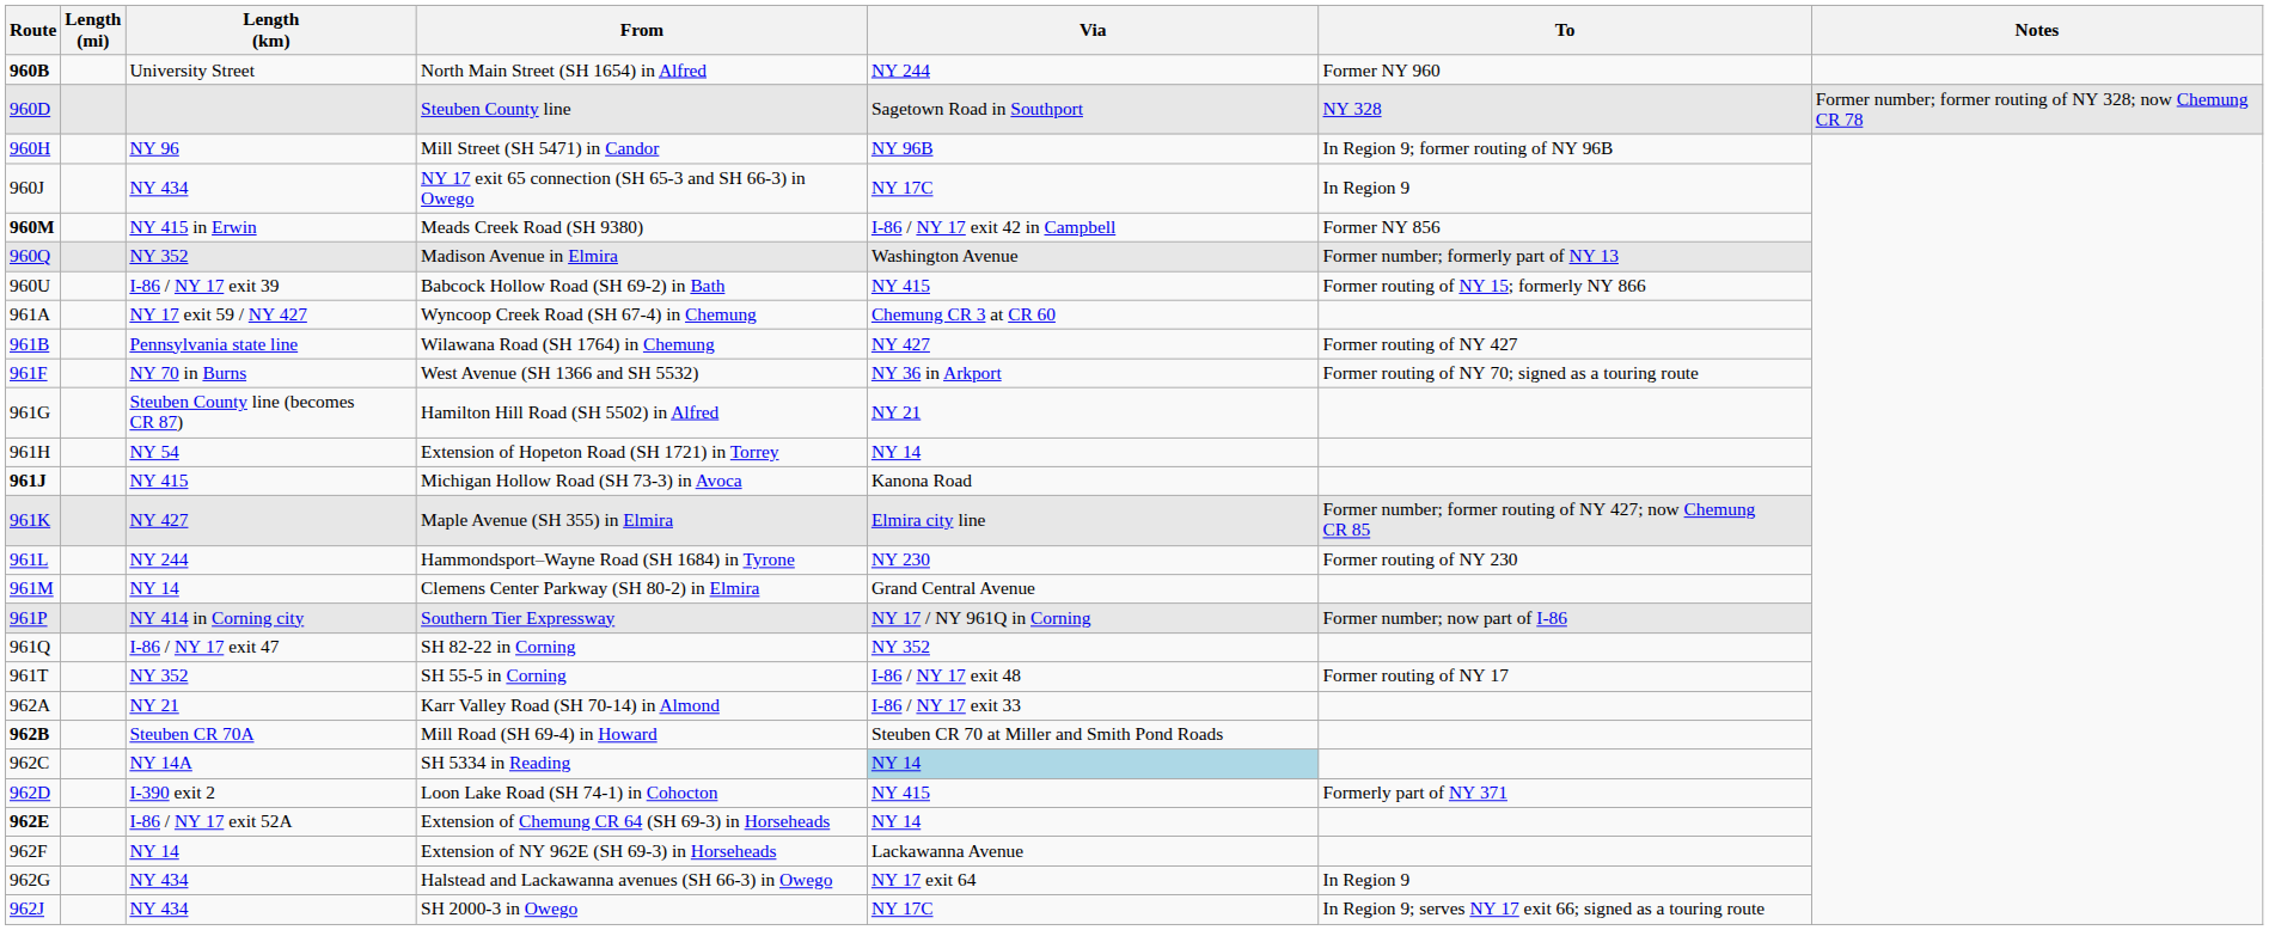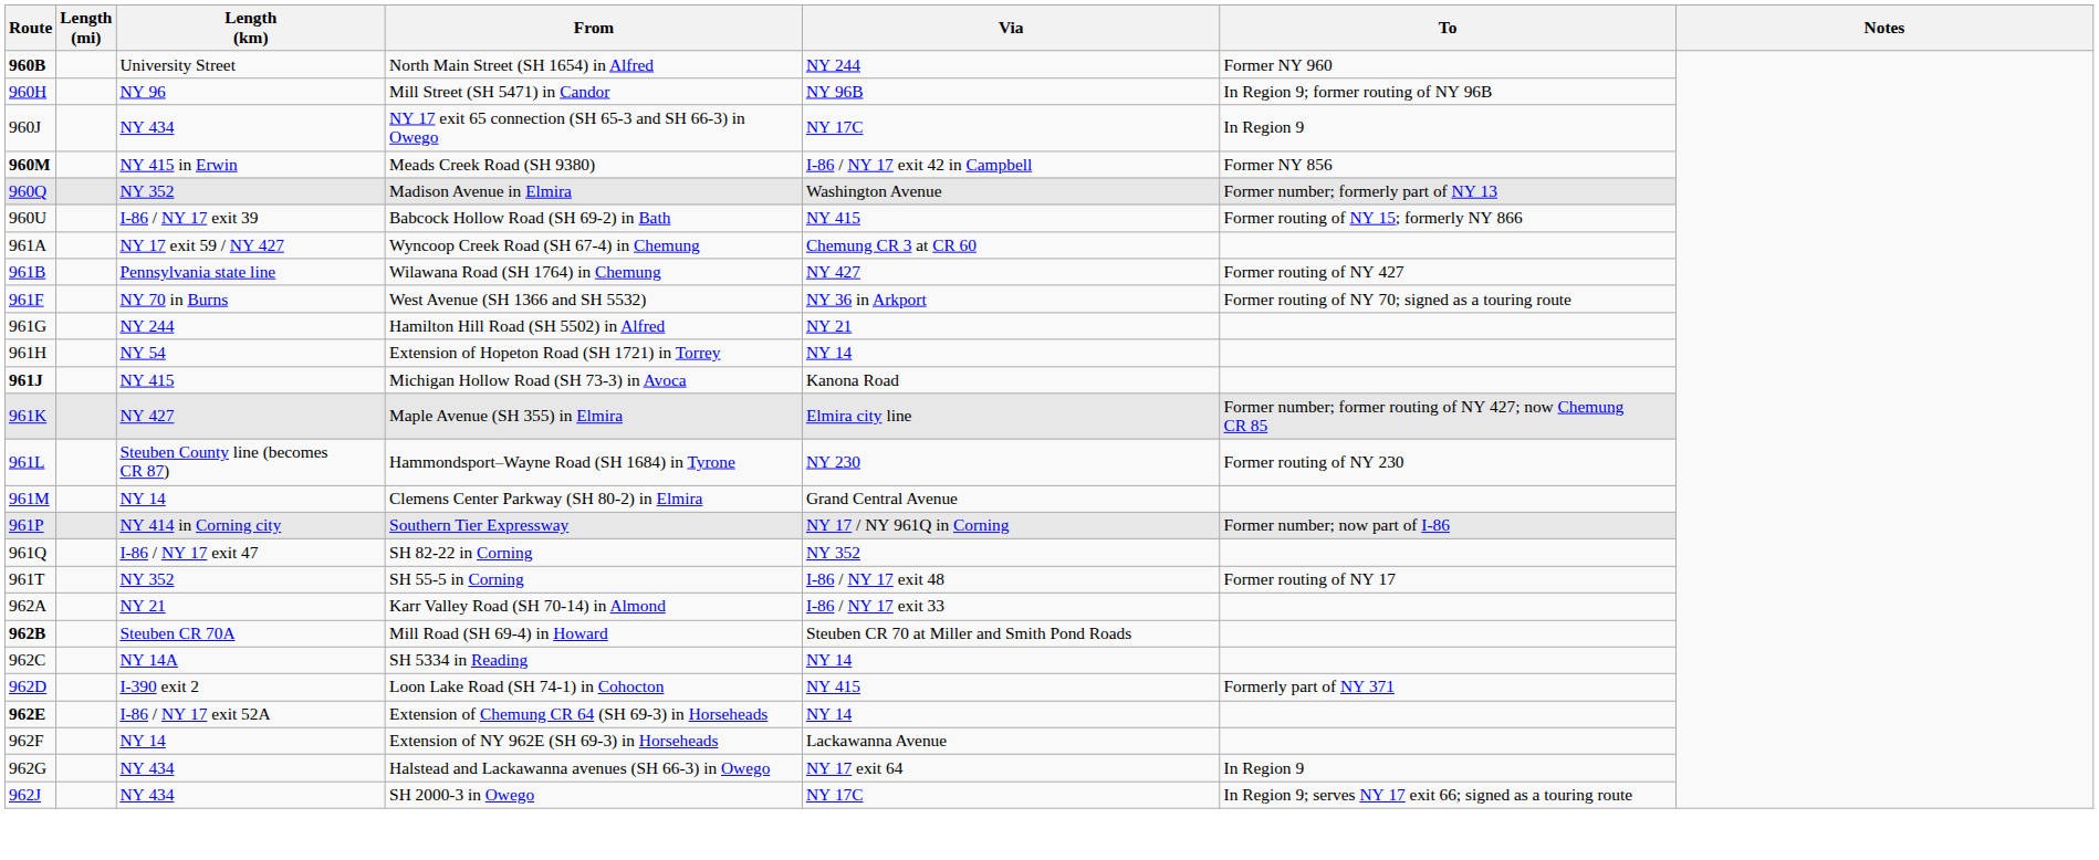 <table class="wikitable sortable">
 <tr>
 <th>Route</th>
 <th>Length<br>(mi)</th>
 <th>Length<br>(km)</th>
 <th>From</th>
 <th width="20%">Via</th>
 <th>To</th>
 <th width="20%">Notes</th>
 </tr>
 <tr>
 <td id="60B"><strong>960B</strong></td>
 <td></td>
 <td>University Street</td>
 <td>North Main Street (SH 1654) in <a href='#'>Alfred</a></td>
 <td><a href='#'>NY&nbsp;244</a></td>
 <td>Former NY 960</td>
-</tr>
-<tr style="background-color:#e7e7e7">
-<td><a href='#'>960D</a></td>
-<td></td>
-<td></td>
-<td><a href='#'>Steuben County</a> line</td>
-<td>Sagetown Road in <a href='#'>Southport</a></td>
-<td><a href='#'>NY&nbsp;328</a></td>
-<td>Former number; former routing of NY 328; now <a href='#'>Chemung CR 78</a></td>
 </tr>
 <tr>
 <td><a href='#'>960H</a></td>
 <td></td>
 <td><a href='#'>NY&nbsp;96</a></td>
 <td>Mill Street (SH 5471) in <a href='#'>Candor</a></td>
 <td><a href='#'>NY&nbsp;96B</a></td>
 <td>In Region 9; former routing of NY 96B</td>
 </tr>
 <tr>
 <td id="60J">960J</td>
 <td></td>
 <td><a href='#'>NY&nbsp;434</a></td>
 <td><a href='#'>NY&nbsp;17</a> exit 65 connection (SH 65-3 and SH 66-3) in <a href='#'>Owego</a></td>
 <td><a href='#'>NY&nbsp;17C</a></td>
 <td>In Region 9</td>
 </tr>
 <tr>
 <td id="60M"><strong>960M</strong></td>
 <td></td>
 <td><a href='#'>NY&nbsp;415</a> in <a href='#'>Erwin</a></td>
 <td>Meads Creek Road (SH 9380)</td>
 <td><a href='#'>I-86</a> / <a href='#'>NY&nbsp;17</a> exit 42 in <a href='#'>Campbell</a></td>
 <td>Former NY 856</td>
 </tr>
 <tr style="background-color:#e7e7e7">
 <td><a href='#'>960Q</a></td>
 <td></td>
 <td><a href='#'>NY&nbsp;352</a></td>
 <td>Madison Avenue in <a href='#'>Elmira</a></td>
 <td>Washington Avenue</td>
 <td>Former number; formerly part of <a href='#'>NY&nbsp;13</a></td>
 </tr>
 <tr>
 <td id="60U">960U</td>
 <td></td>
 <td><a href='#'>I-86</a> / <a href='#'>NY&nbsp;17</a> exit 39</td>
 <td>Babcock Hollow Road (SH 69-2) in <a href='#'>Bath</a></td>
 <td><a href='#'>NY&nbsp;415</a></td>
 <td>Former routing of <a href='#'>NY&nbsp;15</a>; formerly NY 866</td>
 </tr>
 <tr>
 <td id="61A">961A</td>
 <td></td>
 <td><a href='#'>NY&nbsp;17</a> exit 59 / <a href='#'>NY&nbsp;427</a></td>
 <td>Wyncoop Creek Road (SH 67-4) in <a href='#'>Chemung</a></td>
 <td><a href='#'>Chemung CR 3</a> at <a href='#'>CR 60</a></td>
 <td></td>
 </tr>
 <tr>
 <td><a href='#'>961B</a></td>
 <td></td>
 <td><a href='#'>Pennsylvania state line</a></td>
 <td>Wilawana Road (SH 1764) in <a href='#'>Chemung</a></td>
 <td><a href='#'>NY&nbsp;427</a></td>
 <td>Former routing of NY 427</td>
 </tr>
 <tr>
 <td><a href='#'>961F</a></td>
 <td></td>
 <td><a href='#'>NY&nbsp;70</a> in <a href='#'>Burns</a></td>
 <td>West Avenue (SH 1366 and SH 5532)</td>
 <td><a href='#'>NY&nbsp;36</a> in <a href='#'>Arkport</a></td>
 <td>Former routing of NY 70; signed as a touring route</td>
 </tr>
 <tr>
 <td id="61G">961G</td>
 <td></td>
-<td><a href='#'>Steuben County</a> line (becomes <a href='#'>CR 87</a>)</td>
+<td><a href='#'>NY&nbsp;244</a></td>
 <td>Hamilton Hill Road (SH 5502) in <a href='#'>Alfred</a></td>
 <td><a href='#'>NY&nbsp;21</a></td>
 <td></td>
 </tr>
 <tr>
 <td id="61H">961H</td>
 <td></td>
 <td><a href='#'>NY&nbsp;54</a></td>
 <td>Extension of Hopeton Road (SH 1721) in <a href='#'>Torrey</a></td>
 <td><a href='#'>NY&nbsp;14</a></td>
 <td></td>
 </tr>
 <tr>
 <td id="61J"><strong>961J</strong></td>
 <td></td>
 <td><a href='#'>NY&nbsp;415</a></td>
 <td>Michigan Hollow Road (SH 73-3) in <a href='#'>Avoca</a></td>
 <td>Kanona Road</td>
 <td></td>
 </tr>
 <tr style="background-color:#e7e7e7">
 <td><a href='#'>961K</a></td>
 <td></td>
 <td><a href='#'>NY&nbsp;427</a></td>
 <td>Maple Avenue (SH 355) in <a href='#'>Elmira</a></td>
 <td><a href='#'>Elmira city</a> line</td>
 <td>Former number; former routing of NY 427; now <a href='#'>Chemung CR 85</a></td>
 </tr>
 <tr>
 <td><a href='#'>961L</a></td>
 <td></td>
-<td><a href='#'>NY&nbsp;244</a></td>
+<td><a href='#'>Steuben County</a> line (becomes <a href='#'>CR 87</a>)</td>
 <td>Hammondsport–Wayne Road (SH 1684) in <a href='#'>Tyrone</a></td>
 <td><a href='#'>NY&nbsp;230</a></td>
 <td>Former routing of NY 230</td>
 </tr>
 <tr>
 <td><a href='#'>961M</a></td>
 <td></td>
 <td><a href='#'>NY&nbsp;14</a></td>
 <td>Clemens Center Parkway (SH 80-2) in <a href='#'>Elmira</a></td>
 <td>Grand Central Avenue</td>
 <td></td>
 </tr>
 <tr style="background-color:#e7e7e7">
 <td><a href='#'>961P</a></td>
 <td></td>
 <td><a href='#'>NY&nbsp;414</a> in <a href='#'>Corning city</a></td>
 <td><a href='#'>Southern Tier Expressway</a></td>
 <td><a href='#'>NY&nbsp;17</a> / NY 961Q in <a href='#'>Corning</a></td>
 <td>Former number; now part of <a href='#'>I-86</a></td>
 </tr>
 <tr>
 <td id="61Q">961Q</td>
 <td></td>
 <td><a href='#'>I-86</a> / <a href='#'>NY&nbsp;17</a> exit 47</td>
 <td>SH 82-22 in <a href='#'>Corning</a></td>
 <td><a href='#'>NY&nbsp;352</a></td>
 <td></td>
 </tr>
 <tr>
 <td id="61T">961T</td>
 <td></td>
 <td><a href='#'>NY&nbsp;352</a></td>
 <td>SH 55-5 in <a href='#'>Corning</a></td>
 <td><a href='#'>I-86</a> / <a href='#'>NY&nbsp;17</a> exit 48</td>
 <td>Former routing of NY 17</td>
 </tr>
 <tr>
 <td id="62A">962A</td>
 <td></td>
 <td><a href='#'>NY&nbsp;21</a></td>
 <td>Karr Valley Road (SH 70-14) in <a href='#'>Almond</a></td>
 <td><a href='#'>I-86</a> / <a href='#'>NY&nbsp;17</a> exit 33</td>
 <td></td>
 </tr>
 <tr>
 <td id="62B"><strong>962B</strong></td>
 <td></td>
 <td><a href='#'>Steuben CR 70A</a></td>
 <td>Mill Road (SH 69-4) in <a href='#'>Howard</a></td>
 <td>Steuben CR 70 at Miller and Smith Pond Roads</td>
 <td></td>
 </tr>
 <tr>
 <td id="62C">962C</td>
 <td></td>
 <td><a href='#'>NY&nbsp;14A</a></td>
 <td>SH 5334 in <a href='#'>Reading</a></td>
-<td style="background: lightblue;"><a href='#'>NY&nbsp;14</a></td>
+<td><a href='#'>NY&nbsp;14</a></td>
 <td></td>
 </tr>
 <tr>
 <td id="62D"><a href='#'>962D</a></td>
 <td></td>
 <td><a href='#'>I-390</a> exit 2</td>
 <td>Loon Lake Road (SH 74-1) in <a href='#'>Cohocton</a></td>
 <td><a href='#'>NY&nbsp;415</a></td>
 <td>Formerly part of <a href='#'>NY&nbsp;371</a></td>
 </tr>
 <tr>
 <td id="62E"><strong>962E</strong></td>
 <td></td>
 <td><a href='#'>I-86</a> / <a href='#'>NY&nbsp;17</a> exit 52A</td>
 <td>Extension of <a href='#'>Chemung CR 64</a> (SH 69-3) in <a href='#'>Horseheads</a></td>
 <td><a href='#'>NY&nbsp;14</a></td>
 <td></td>
 </tr>
 <tr>
 <td id="62F">962F</td>
 <td></td>
 <td><a href='#'>NY&nbsp;14</a></td>
 <td>Extension of NY 962E (SH 69-3) in <a href='#'>Horseheads</a></td>
 <td>Lackawanna Avenue</td>
 <td></td>
 </tr>
 <tr>
 <td id="62G">962G</td>
 <td></td>
 <td><a href='#'>NY&nbsp;434</a></td>
 <td>Halstead and Lackawanna avenues (SH 66-3) in <a href='#'>Owego</a></td>
 <td><a href='#'>NY&nbsp;17</a> exit 64</td>
 <td>In Region 9</td>
 </tr>
 <tr>
 <td><a href='#'>962J</a></td>
 <td></td>
 <td><a href='#'>NY&nbsp;434</a></td>
 <td>SH 2000-3 in <a href='#'>Owego</a></td>
 <td><a href='#'>NY&nbsp;17C</a></td>
 <td>In Region 9; serves <a href='#'>NY&nbsp;17</a> exit 66; signed as a touring route</td>
 </tr>
 </table>
